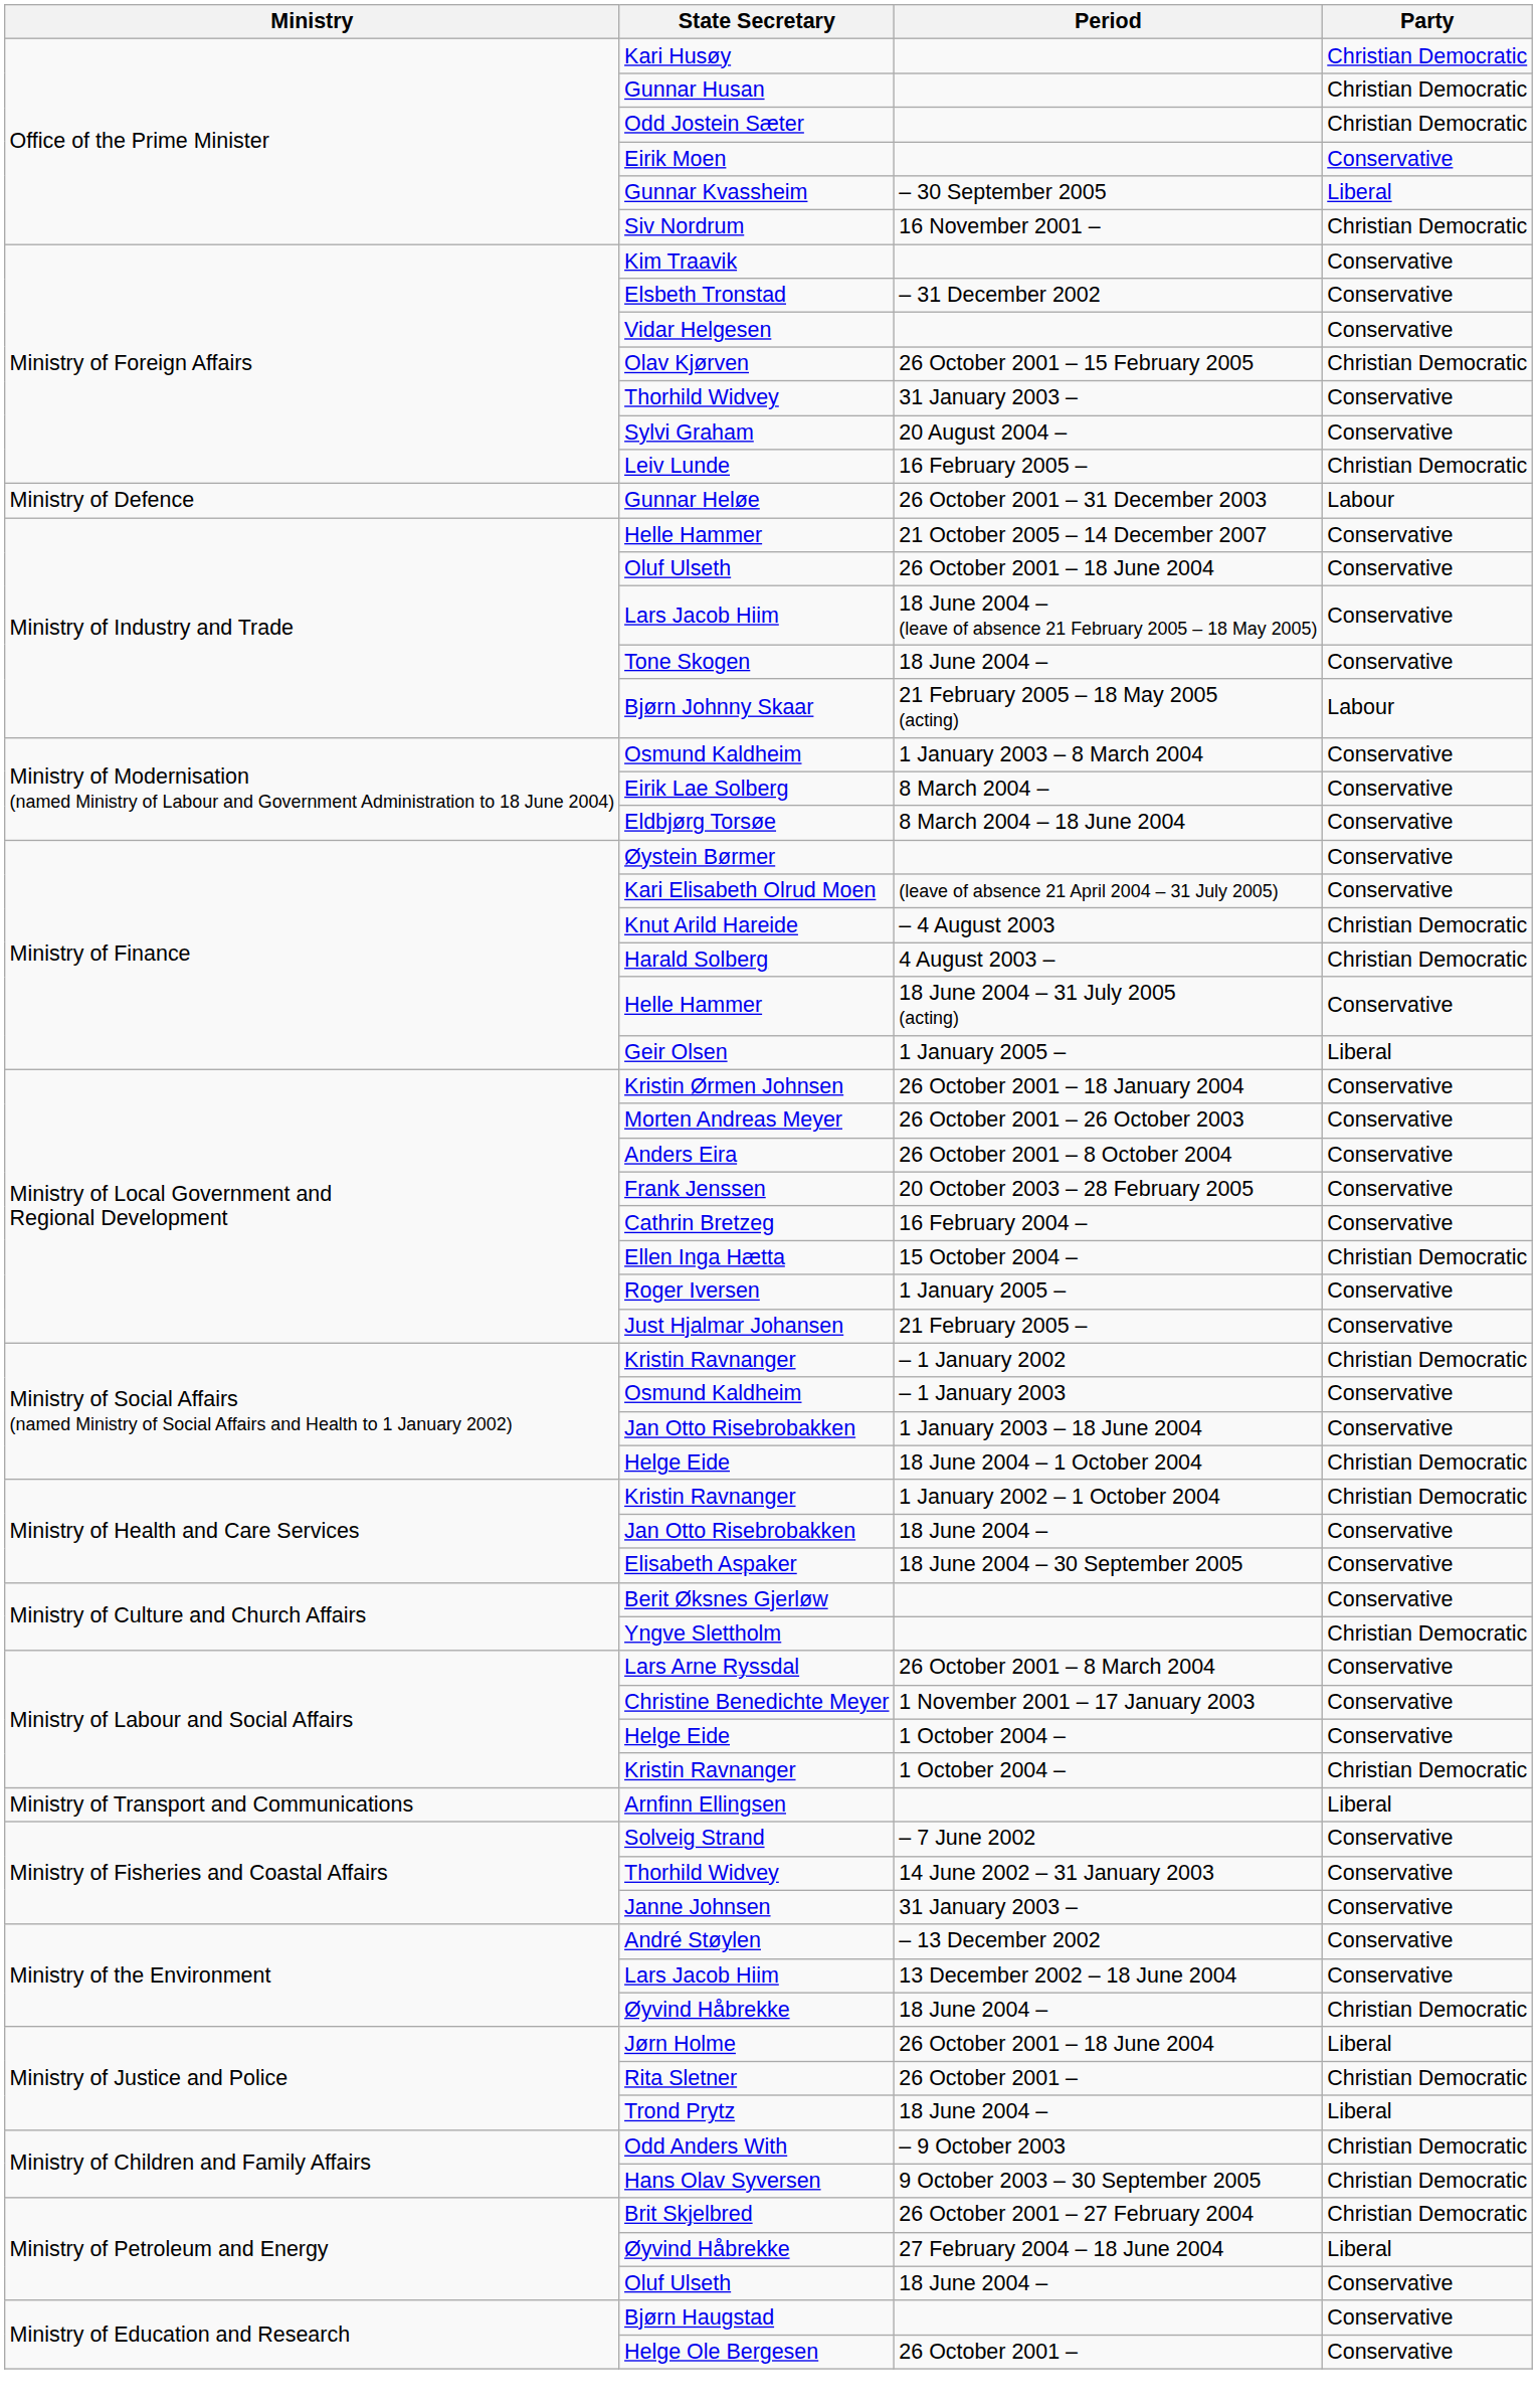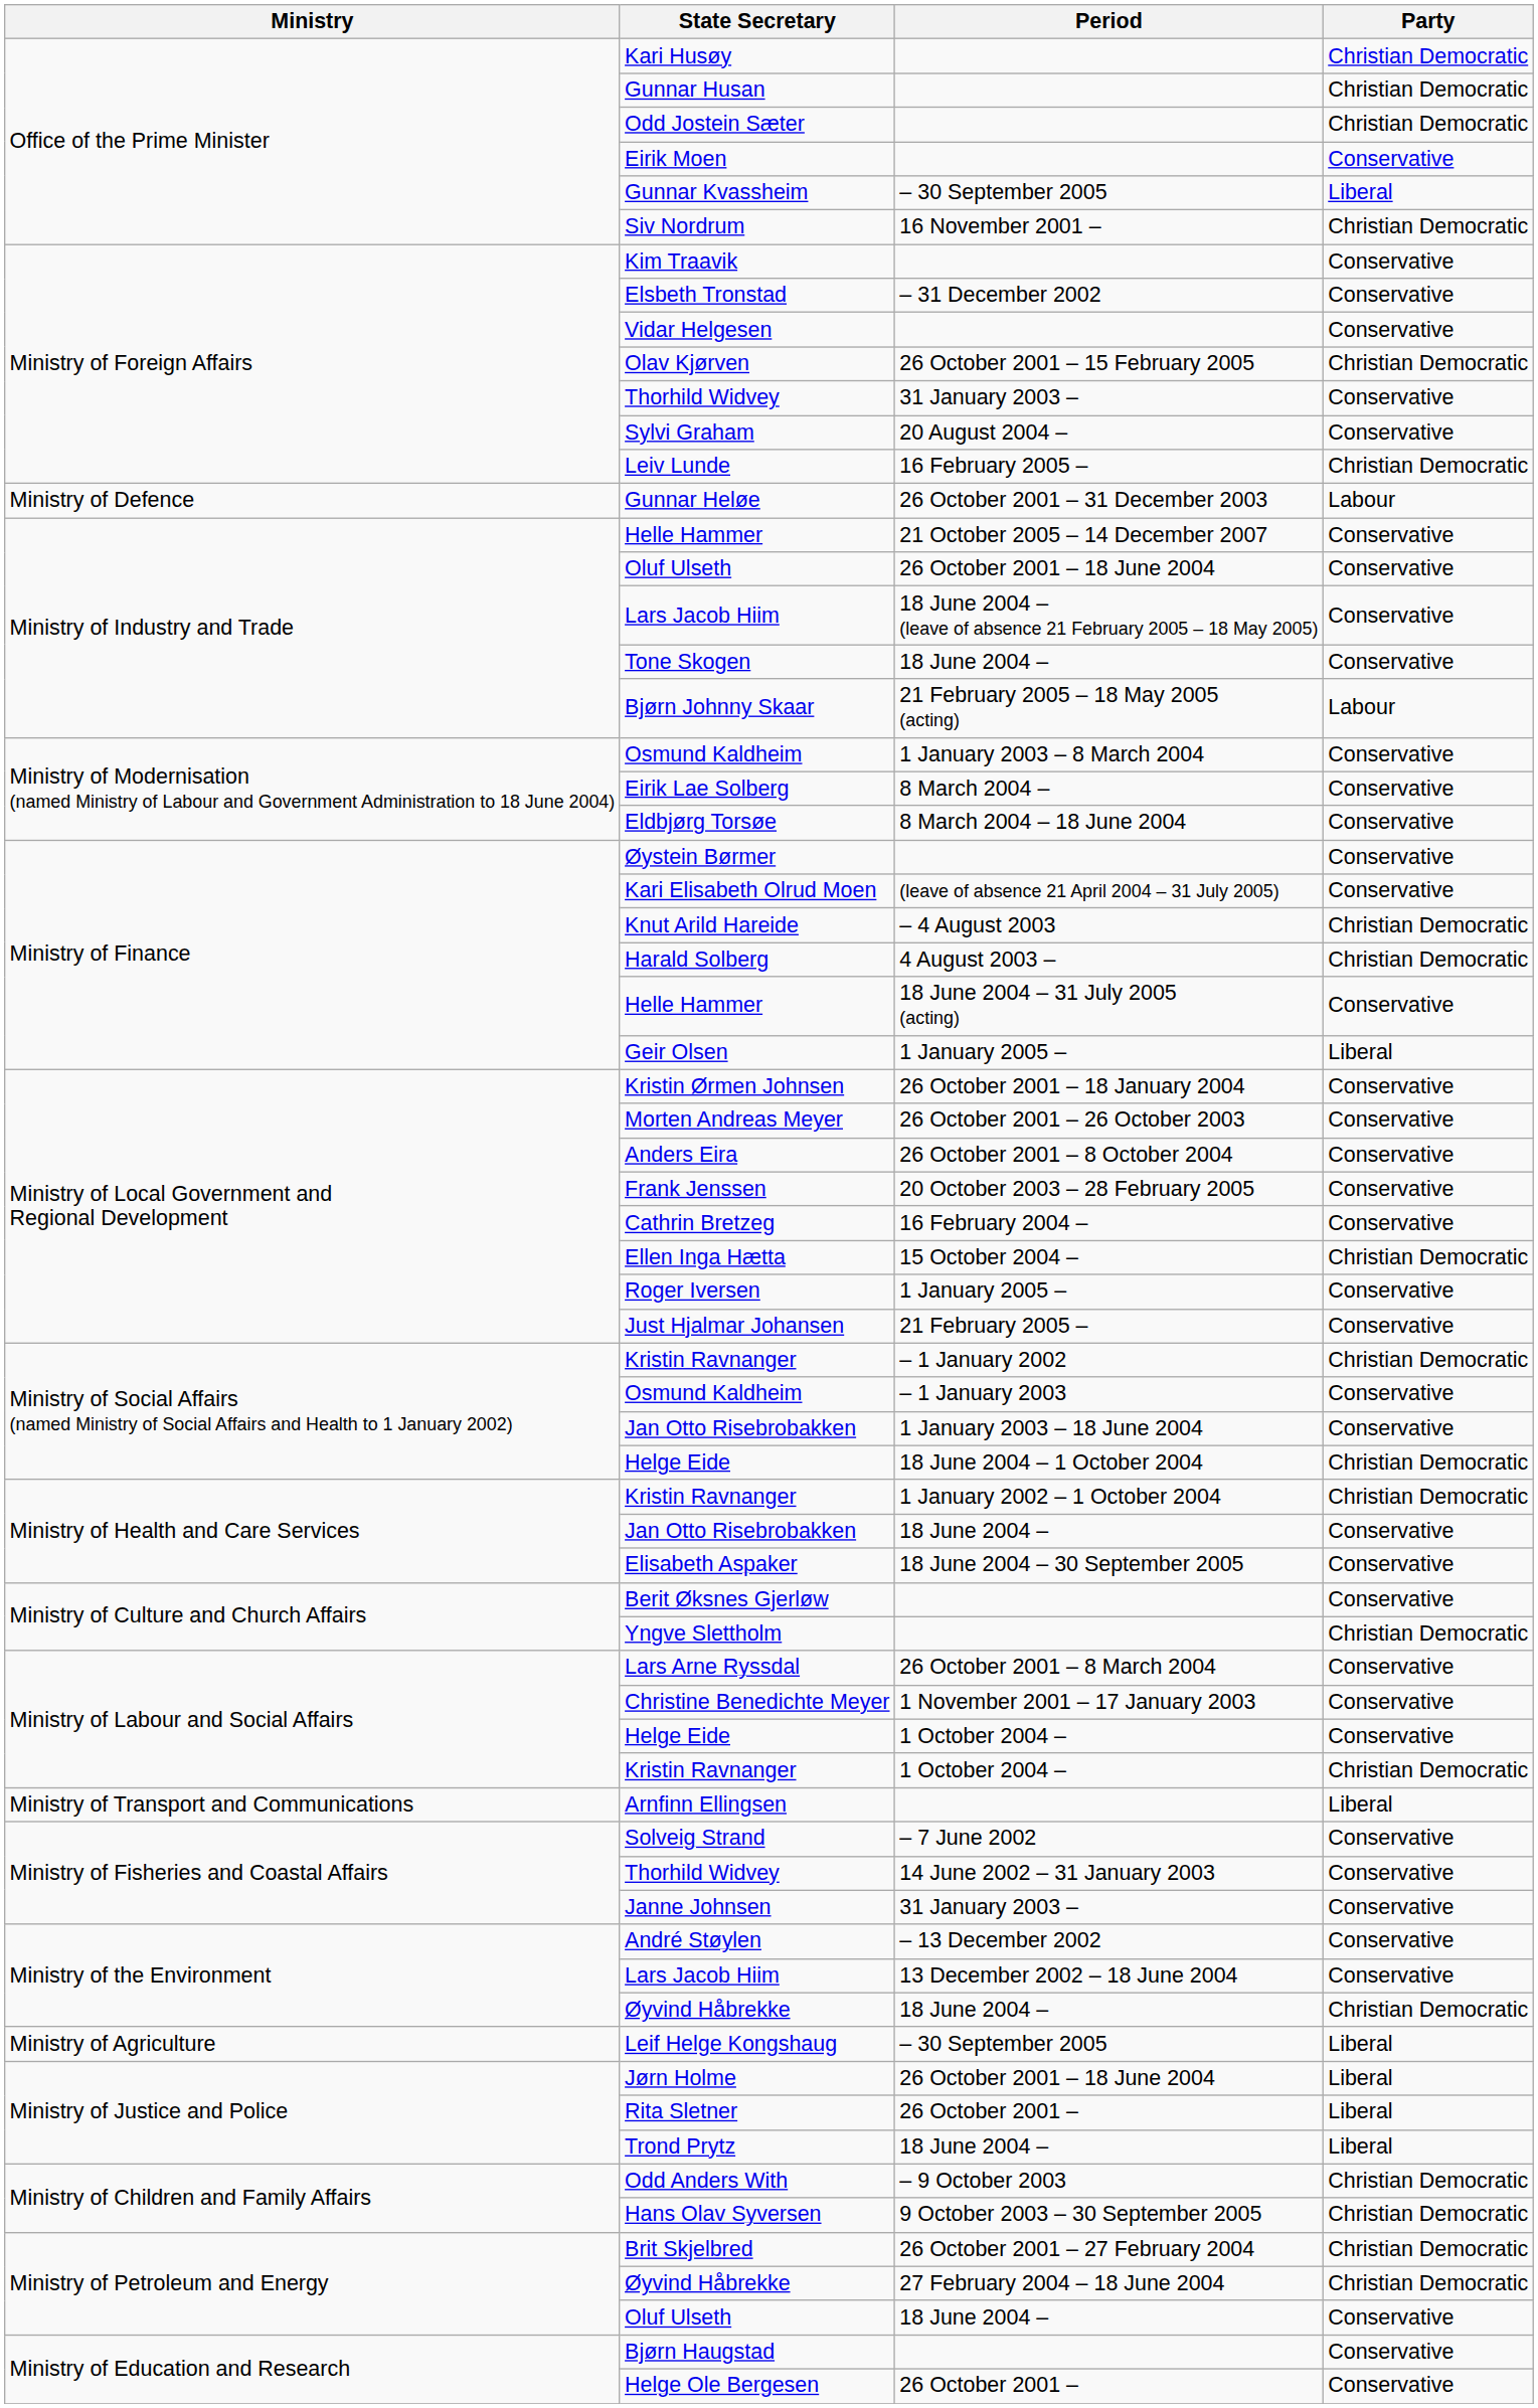 <table class="wikitable">
 <tr>
 <th>Ministry</th>
 <th>State Secretary</th>
 <th>Period</th>
 <th>Party</th>
 </tr>
 <tr>
 <td rowspan=6>Office of the Prime Minister</td>
 <td><a href='#'>Kari Husøy</a></td>
 <td></td>
 <td><a href='#'>Christian Democratic</a></td>
 </tr>
 <tr>
 <td><a href='#'>Gunnar Husan</a></td>
 <td></td>
 <td>Christian Democratic</td>
 </tr>
 <tr>
 <td><a href='#'>Odd Jostein Sæter</a></td>
 <td></td>
 <td>Christian Democratic</td>
 </tr>
 <tr>
 <td><a href='#'>Eirik Moen</a></td>
 <td></td>
 <td><a href='#'>Conservative</a></td>
 </tr>
 <tr>
 <td><a href='#'>Gunnar Kvassheim</a></td>
 <td>– 30 September 2005</td>
 <td><a href='#'>Liberal</a></td>
 </tr>
 <tr>
 <td><a href='#'>Siv Nordrum</a></td>
 <td>16 November 2001 –</td>
 <td>Christian Democratic</td>
 </tr>
 <tr>
 <td rowspan=7>Ministry of Foreign Affairs</td>
 <td><a href='#'>Kim Traavik</a></td>
 <td></td>
 <td>Conservative</td>
 </tr>
 <tr>
 <td><a href='#'>Elsbeth Tronstad</a></td>
 <td>– 31 December 2002</td>
 <td>Conservative</td>
 </tr>
 <tr>
 <td><a href='#'>Vidar Helgesen</a></td>
 <td></td>
 <td>Conservative</td>
 </tr>
 <tr>
 <td><a href='#'>Olav Kjørven</a></td>
 <td>26 October 2001 – 15 February 2005</td>
 <td>Christian Democratic</td>
 </tr>
 <tr>
 <td><a href='#'>Thorhild Widvey</a></td>
 <td>31 January 2003 –</td>
 <td>Conservative</td>
 </tr>
 <tr>
 <td><a href='#'>Sylvi Graham</a></td>
 <td>20 August 2004 –</td>
 <td>Conservative</td>
 </tr>
 <tr>
 <td><a href='#'>Leiv Lunde</a></td>
 <td>16 February 2005 –</td>
 <td>Christian Democratic</td>
 </tr>
 <tr>
 <td>Ministry of Defence</td>
 <td><a href='#'>Gunnar Heløe</a></td>
 <td>26 October 2001 – 31 December 2003</td>
 <td>Labour</td>
 </tr>
 <tr>
 <td rowspan=5>Ministry of Industry and Trade</td>
 <td><a href='#'>Helle Hammer</a></td>
 <td>21 October 2005 – 14 December 2007</td>
 <td>Conservative</td>
 </tr>
 <tr>
 <td><a href='#'>Oluf Ulseth</a></td>
 <td>26 October 2001 – 18 June 2004</td>
 <td>Conservative</td>
 </tr>
 <tr>
 <td><a href='#'>Lars Jacob Hiim</a></td>
 <td>18 June 2004 – <br><small>(leave of absence 21 February 2005 – 18 May 2005)</small></td>
 <td>Conservative</td>
 </tr>
 <tr>
 <td><a href='#'>Tone Skogen</a></td>
 <td>18 June 2004 –</td>
 <td>Conservative</td>
 </tr>
 <tr>
 <td><a href='#'>Bjørn Johnny Skaar</a></td>
 <td>21 February 2005 – 18 May 2005<br><small>(acting)</small></td>
 <td>Labour</td>
 </tr>
 <tr>
 <td rowspan=3>Ministry of Modernisation<br><small>(named Ministry of Labour and Government Administration to 18 June 2004)</small></td>
 <td><a href='#'>Osmund Kaldheim</a></td>
 <td>1 January 2003 – 8 March 2004</td>
 <td>Conservative</td>
 </tr>
 <tr>
 <td><a href='#'>Eirik Lae Solberg</a></td>
 <td>8 March 2004 –</td>
 <td>Conservative</td>
 </tr>
 <tr>
 <td><a href='#'>Eldbjørg Torsøe</a></td>
 <td>8 March 2004 – 18 June 2004</td>
 <td>Conservative</td>
 </tr>
 <tr>
 <td rowspan=6>Ministry of Finance</td>
 <td><a href='#'>Øystein Børmer</a></td>
 <td></td>
 <td>Conservative</td>
 </tr>
 <tr>
 <td><a href='#'>Kari Elisabeth Olrud Moen</a></td>
 <td><small>(leave of absence 21 April 2004 – 31 July 2005)</small></td>
 <td>Conservative</td>
 </tr>
 <tr>
 <td><a href='#'>Knut Arild Hareide</a></td>
 <td>– 4 August 2003</td>
 <td>Christian Democratic</td>
 </tr>
 <tr>
 <td><a href='#'>Harald Solberg</a></td>
 <td>4 August 2003 –</td>
 <td>Christian Democratic</td>
 </tr>
 <tr>
 <td><a href='#'>Helle Hammer</a></td>
 <td>18 June 2004 – 31 July 2005<br><small>(acting)</small></td>
 <td>Conservative</td>
 </tr>
 <tr>
 <td><a href='#'>Geir Olsen</a></td>
 <td>1 January 2005 –</td>
 <td>Liberal</td>
 </tr>
 <tr>
 <td rowspan=8>Ministry of Local Government and<br>Regional Development</td>
 <td><a href='#'>Kristin Ørmen Johnsen</a></td>
 <td>26 October 2001 – 18 January 2004</td>
 <td>Conservative</td>
 </tr>
 <tr>
 <td><a href='#'>Morten Andreas Meyer</a></td>
 <td>26 October 2001 – 26 October 2003</td>
 <td>Conservative</td>
 </tr>
 <tr>
 <td><a href='#'>Anders Eira</a></td>
 <td>26 October 2001 – 8 October 2004</td>
 <td>Conservative</td>
 </tr>
 <tr>
 <td><a href='#'>Frank Jenssen</a></td>
 <td>20 October 2003 – 28 February 2005</td>
 <td>Conservative</td>
 </tr>
 <tr>
 <td><a href='#'>Cathrin Bretzeg</a></td>
 <td>16 February 2004 –</td>
 <td>Conservative</td>
 </tr>
 <tr>
 <td><a href='#'>Ellen Inga Hætta</a></td>
 <td>15 October 2004 –</td>
 <td>Christian Democratic</td>
 </tr>
 <tr>
 <td><a href='#'>Roger Iversen</a></td>
 <td>1 January 2005 –</td>
 <td>Conservative</td>
 </tr>
 <tr>
 <td><a href='#'>Just Hjalmar Johansen</a></td>
 <td>21 February 2005 –</td>
 <td>Conservative</td>
 </tr>
 <tr>
 <td rowspan=4>Ministry of Social Affairs<br><small>(named Ministry of Social Affairs and Health to 1 January 2002)</small></td>
 <td><a href='#'>Kristin Ravnanger</a></td>
 <td>– 1 January 2002</td>
 <td>Christian Democratic</td>
 </tr>
 <tr>
 <td><a href='#'>Osmund Kaldheim</a></td>
 <td>– 1 January 2003</td>
 <td>Conservative</td>
 </tr>
 <tr>
 <td><a href='#'>Jan Otto Risebrobakken</a></td>
 <td>1 January 2003 – 18 June 2004</td>
 <td>Conservative</td>
 </tr>
 <tr>
 <td><a href='#'>Helge Eide</a></td>
 <td>18 June 2004 – 1 October 2004</td>
 <td>Christian Democratic</td>
 </tr>
 <tr>
 <td rowspan=3>Ministry of Health and Care Services</td>
 <td><a href='#'>Kristin Ravnanger</a></td>
 <td>1 January 2002 – 1 October 2004</td>
 <td>Christian Democratic</td>
 </tr>
 <tr>
 <td><a href='#'>Jan Otto Risebrobakken</a></td>
 <td>18 June 2004 –</td>
 <td>Conservative</td>
 </tr>
 <tr>
 <td><a href='#'>Elisabeth Aspaker</a></td>
 <td>18 June 2004 – 30 September 2005</td>
 <td>Conservative</td>
 </tr>
 <tr>
 <td rowspan=2>Ministry of Culture and Church Affairs</td>
 <td><a href='#'>Berit Øksnes Gjerløw</a></td>
 <td></td>
 <td>Conservative</td>
 </tr>
 <tr>
 <td><a href='#'>Yngve Slettholm</a></td>
 <td></td>
 <td>Christian Democratic</td>
 </tr>
 <tr>
 <td rowspan=4>Ministry of Labour and Social Affairs</td>
 <td><a href='#'>Lars Arne Ryssdal</a></td>
 <td>26 October 2001 – 8 March 2004</td>
 <td>Conservative</td>
 </tr>
 <tr>
 <td><a href='#'>Christine Benedichte Meyer</a></td>
 <td>1 November 2001 – 17 January 2003</td>
 <td>Conservative</td>
 </tr>
 <tr>
 <td><a href='#'>Helge Eide</a></td>
 <td>1 October 2004 –</td>
 <td>Conservative</td>
 </tr>
 <tr>
 <td><a href='#'>Kristin Ravnanger</a></td>
 <td>1 October 2004 –</td>
 <td>Christian Democratic</td>
 </tr>
 <tr>
 <td>Ministry of Transport and Communications</td>
 <td><a href='#'>Arnfinn Ellingsen</a></td>
 <td></td>
 <td>Liberal</td>
 </tr>
 <tr>
 <td rowspan=3>Ministry of Fisheries and Coastal Affairs</td>
 <td><a href='#'>Solveig Strand</a></td>
 <td>– 7 June 2002</td>
 <td>Conservative</td>
 </tr>
 <tr>
 <td><a href='#'>Thorhild Widvey</a></td>
 <td>14 June 2002 – 31 January 2003</td>
 <td>Conservative</td>
 </tr>
 <tr>
 <td><a href='#'>Janne Johnsen</a></td>
 <td>31 January 2003 –</td>
 <td>Conservative</td>
 </tr>
 <tr>
 <td rowspan=3>Ministry of the Environment</td>
 <td><a href='#'>André Støylen</a></td>
 <td>– 13 December 2002</td>
 <td>Conservative</td>
 </tr>
 <tr>
 <td><a href='#'>Lars Jacob Hiim</a></td>
 <td>13 December 2002 – 18 June 2004</td>
 <td>Conservative</td>
 </tr>
 <tr>
 <td><a href='#'>Øyvind Håbrekke</a></td>
 <td>18 June 2004 –</td>
 <td>Christian Democratic</td>
 </tr>
 <tr>
+<td>Ministry of Agriculture</td>
+<td><a href='#'>Leif Helge Kongshaug</a></td>
+<td>– 30 September 2005</td>
+<td>Liberal</td>
+</tr>
+<tr>
 <td rowspan=3>Ministry of Justice and Police</td>
 <td><a href='#'>Jørn Holme</a></td>
 <td>26 October 2001 – 18 June 2004</td>
 <td>Liberal</td>
 </tr>
 <tr>
 <td><a href='#'>Rita Sletner</a></td>
 <td>26 October 2001 –</td>
-<td>Christian Democratic</td>
+<td>Liberal</td>
 </tr>
 <tr>
 <td><a href='#'>Trond Prytz</a></td>
 <td>18 June 2004 –</td>
 <td>Liberal</td>
 </tr>
 <tr>
 <td rowspan=2>Ministry of Children and Family Affairs</td>
 <td><a href='#'>Odd Anders With</a></td>
 <td>– 9 October 2003</td>
 <td>Christian Democratic</td>
 </tr>
 <tr>
 <td><a href='#'>Hans Olav Syversen</a></td>
 <td>9 October 2003 – 30 September 2005</td>
 <td>Christian Democratic</td>
 </tr>
 <tr>
 <td rowspan=3>Ministry of Petroleum and Energy</td>
 <td><a href='#'>Brit Skjelbred</a></td>
 <td>26 October 2001 – 27 February 2004</td>
 <td>Christian Democratic</td>
 </tr>
 <tr>
 <td><a href='#'>Øyvind Håbrekke</a></td>
 <td>27 February 2004 – 18 June 2004</td>
-<td>Liberal</td>
+<td>Christian Democratic</td>
 </tr>
 <tr>
 <td><a href='#'>Oluf Ulseth</a></td>
 <td>18 June 2004 –</td>
 <td>Conservative</td>
 </tr>
 <tr>
 <td rowspan=2>Ministry of Education and Research</td>
 <td><a href='#'>Bjørn Haugstad</a></td>
 <td></td>
 <td>Conservative</td>
 </tr>
 <tr>
 <td><a href='#'>Helge Ole Bergesen</a></td>
 <td>26 October 2001 –</td>
 <td>Conservative</td>
 </tr>
 </table>
